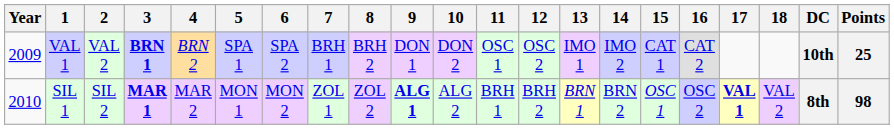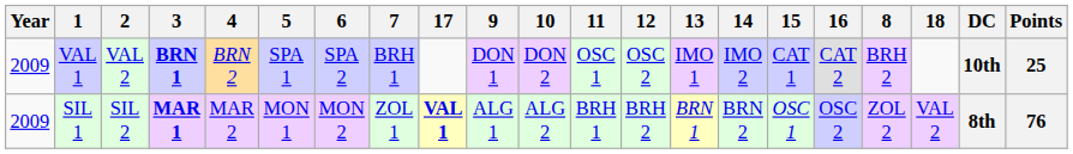 <table class="wikitable" style="text-align:center; font-size:90%">
 <tr>
 <th>Year</th>
 <th>1</th>
 <th>2</th>
 <th>3</th>
 <th>4</th>
 <th>5</th>
 <th>6</th>
 <th>7</th>
-<th>8</th>
+<th>17</th>
 <th>9</th>
 <th>10</th>
 <th>11</th>
 <th>12</th>
 <th>13</th>
 <th>14</th>
 <th>15</th>
 <th>16</th>
-<th>17</th>
+<th>8</th>
 <th>18</th>
 <th>DC</th>
 <th>Points</th>
 </tr>
 <tr>
 <td><a href='#'>2009</a></td>
 <td style="background:#CFCFFF;"><a href='#'>VAL<br>1</a><br></td>
 <td style="background:#DFFFDF;"><a href='#'>VAL<br>2</a><br></td>
 <td style="background:#CFCFFF;"><strong><a href='#'>BRN<br>1</a></strong><br></td>
 <td style="background:#FFDF9F;"><em><a href='#'>BRN<br>2</a></em><br></td>
 <td style="background:#CFCFFF;"><a href='#'>SPA<br>1</a><br></td>
 <td style="background:#CFCFFF;"><a href='#'>SPA<br>2</a><br></td>
 <td style="background:#CFCFFF;"><a href='#'>BRH<br>1</a><br></td>
-<td style="background:#EFCFFF;"><a href='#'>BRH<br>2</a><br></td>
+<td></td>
 <td style="background:#EFCFFF;"><a href='#'>DON<br>1</a><br></td>
 <td style="background:#EFCFFF;"><a href='#'>DON<br>2</a><br></td>
 <td style="background:#DFFFDF;"><a href='#'>OSC<br>1</a><br></td>
 <td style="background:#DFFFDF;"><a href='#'>OSC<br>2</a><br></td>
 <td style="background:#EFCFFF;"><a href='#'>IMO<br>1</a><br></td>
 <td style="background:#CFCFFF;"><a href='#'>IMO<br>2</a><br></td>
 <td style="background:#CFCFFF;"><a href='#'>CAT<br>1</a><br></td>
 <td style="background:#DFDFDF;"><a href='#'>CAT<br>2</a><br></td>
-<td></td>
+<td style="background:#EFCFFF;"><a href='#'>BRH<br>2</a><br></td>
 <td></td>
 <th>10th</th>
 <th>25</th>
 </tr>
 <tr>
-<td><a href='#'>2010</a></td>
+<td><a href='#'>2009</a></td>
 <td style="background:#DFFFDF;"><a href='#'>SIL<br>1</a><br></td>
 <td style="background:#DFFFDF;"><a href='#'>SIL<br>2</a><br></td>
 <td style="background:#EFCFFF;"><strong><a href='#'>MAR<br>1</a><br></strong></td>
 <td style="background:#EFCFFF;"><a href='#'>MAR<br>2</a><br></td>
 <td style="background:#EFCFFF;"><a href='#'>MON<br>1</a><br></td>
 <td style="background:#EFCFFF;"><a href='#'>MON<br>2</a><br></td>
 <td style="background:#DFFFDF;"><a href='#'>ZOL<br>1</a><br></td>
-<td style="background:#EFCFFF;"><a href='#'>ZOL<br>2</a><br></td>
-<td style="background:#DFFFDF;"><strong><a href='#'>ALG<br>1</a><br></strong></td>
+<td style="background:#FFFFBF;"><strong><a href='#'>VAL<br>1</a></strong><br></td>
+<td style="background:#DFFFDF;"><a href='#'>ALG<br>1</a><br></td>
 <td style="background:#DFFFDF;"><a href='#'>ALG<br>2</a><br></td>
 <td style="background:#DFFFDF;"><a href='#'>BRH<br>1</a><br></td>
 <td style="background:#DFFFDF;"><a href='#'>BRH<br>2</a><br></td>
 <td style="background:#FFFFBF;"><em><a href='#'>BRN<br>1</a></em><br></td>
 <td style="background:#DFFFDF;"><a href='#'>BRN<br>2</a><br></td>
 <td style="background:#DFFFDF;"><em><a href='#'>OSC<br>1</a></em><br></td>
 <td style="background:#CFCFFF;"><a href='#'>OSC<br>2</a><br></td>
-<td style="background:#FFFFBF;"><strong><a href='#'>VAL<br>1</a></strong><br></td>
+<td style="background:#EFCFFF;"><a href='#'>ZOL<br>2</a><br></td>
 <td style="background:#EFCFFF;"><a href='#'>VAL<br>2</a><br></td>
 <th>8th</th>
-<th>98</th>
+<th>76</th>
 </tr>
 </table>
